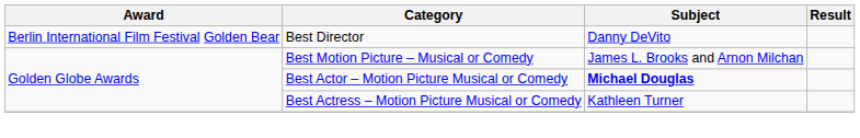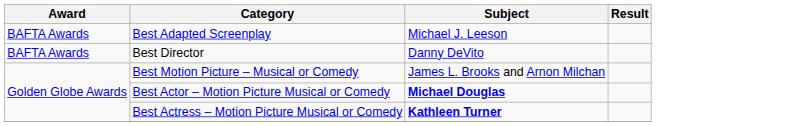 <table class="wikitable sortable plainrowheaders">
 <tr>
 <th>Award</th>
 <th>Category</th>
 <th>Subject</th>
 <th>Result</th>
 </tr>
 <tr>
-<td><a href='#'>Berlin International Film Festival</a> <a href='#'>Golden Bear</a></td>
+<td><a href='#'>BAFTA Awards</a></td>
+<td><a href='#'>Best Adapted Screenplay</a></td>
+<td><a href='#'>Michael J. Leeson</a></td>
+<td></td>
+</tr>
+<tr>
+<td><a href='#'>BAFTA Awards</a></td>
 <td>Best Director</td>
 <td><a href='#'>Danny DeVito</a></td>
 <td></td>
 </tr>
 <tr>
 <td rowspan=3><a href='#'>Golden Globe Awards</a></td>
 <td><a href='#'>Best Motion Picture – Musical or Comedy</a></td>
 <td><a href='#'>James L. Brooks</a> and <a href='#'>Arnon Milchan</a></td>
 <td></td>
 </tr>
 <tr>
 <td><a href='#'>Best Actor – Motion Picture Musical or Comedy</a></td>
 <td><strong><a href='#'>Michael Douglas</a></strong></td>
 <td></td>
 </tr>
 <tr>
 <td><a href='#'>Best Actress – Motion Picture Musical or Comedy</a></td>
-<td><a href='#'>Kathleen Turner</a></td>
+<td><strong><a href='#'>Kathleen Turner</a></strong></td>
 <td></td>
 </tr>
 <tr>
 </tr>
 </table>
